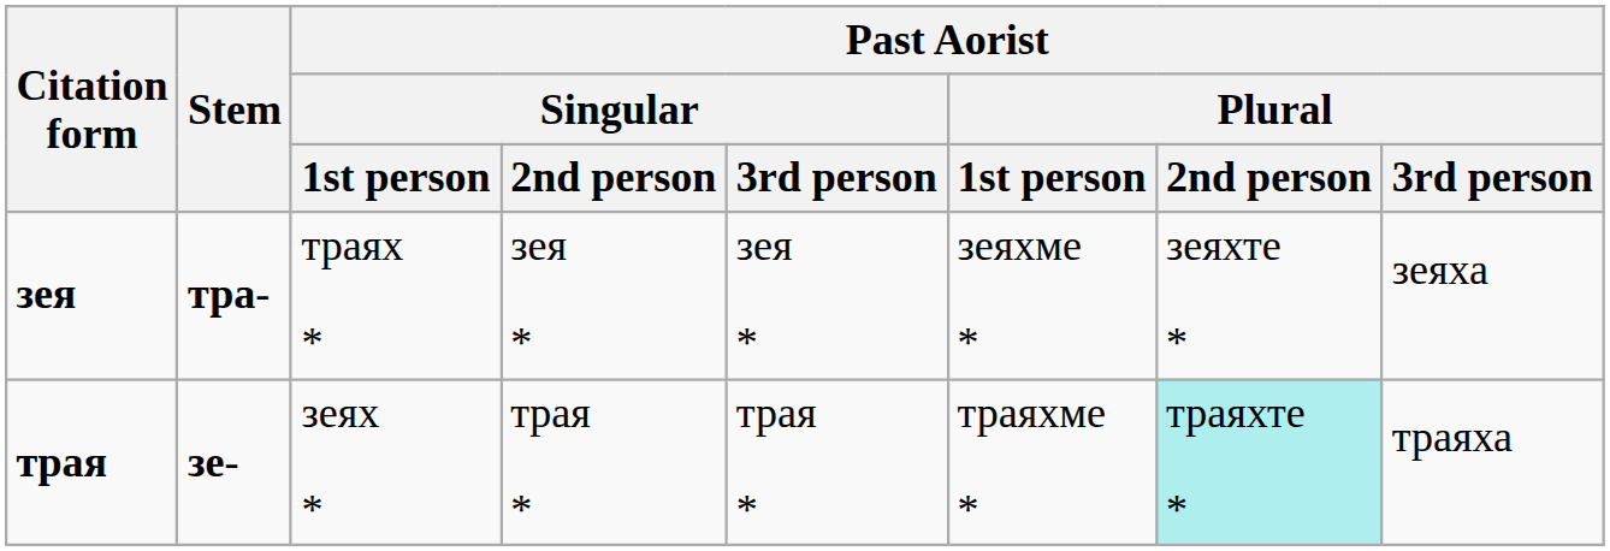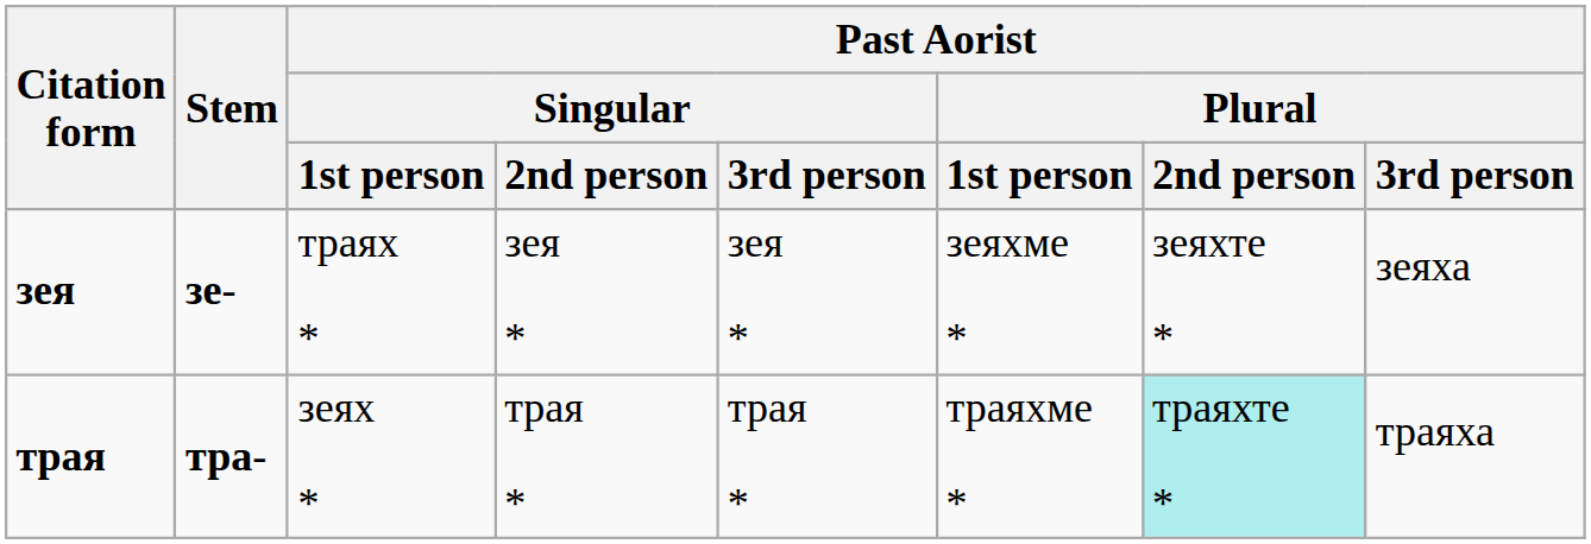 <table class="wikitable">
 <tr>
 <th rowspan="3">Citation<br>form</th>
 <th rowspan="3">Stem</th>
 <th colspan="6">Past Aorist</th>
 </tr>
 <tr>
 <th colspan="3">Singular</th>
 <th colspan="3">Plural</th>
 </tr>
 <tr>
 <th><strong>1st person</strong></th>
 <th><strong>2nd person</strong></th>
 <th><strong>3rd person</strong></th>
 <th><strong>1st person</strong></th>
 <th><strong>2nd person</strong></th>
 <th><strong>3rd person</strong></th>
 </tr>
 <tr>
 <td><strong>зея</strong> <br></td>
-<td><strong>тра</strong>- <br></td>
+<td><strong>зе</strong>- <br></td>
 <td>тра<span>я</span><span>х</span> <br> <br>*</td>
 <td>зе<span>я</span> <br> <br>*</td>
 <td>зе<span>я</span> <br> <br>*</td>
 <td>зе<span>я</span><span>хме</span> <br> <br>*</td>
 <td>зе<span>я</span><span>хте</span> <br> <br>*</td>
 <td>зе<span>я</span><span>ха</span> <br> <br></td>
 </tr>
 <tr>
 <td><strong>трая</strong> <br></td>
-<td><strong>зе</strong>- <br></td>
+<td><strong>тра</strong>- <br></td>
 <td>зе<span>я</span><span>х</span> <br> <br>*</td>
 <td>тра<span>я</span> <br> <br>*</td>
 <td>тра<span>я</span> <br> <br>*</td>
 <td>тра<span>я</span><span>хме</span> <br> <br>*</td>
 <td style="background: paleturquoise;">тра<span>я</span><span>хте</span> <br> <br>*</td>
 <td>тра<span>я</span><span>ха</span> <br> <br></td>
 </tr>
 </table>
